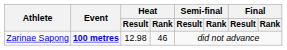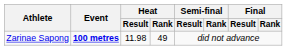 <table class=wikitable style=font-size:90%>
 <tr>
 <th rowspan=2>Athlete</th>
 <th rowspan=2>Event</th>
 <th colspan=2>Heat</th>
 <th colspan=2>Semi-final</th>
 <th colspan=2>Final</th>
 </tr>
 <tr style=font-size:95%>
 <th>Result</th>
 <th>Rank</th>
 <th>Result</th>
 <th>Rank</th>
 <th>Result</th>
 <th>Rank</th>
 </tr>
 <tr align=center>
 <td align=left><a href='#'>Zarinae Sapong</a></td>
 <td align=left><strong><a href='#'>100 metres</a></strong></td>
-<td>12.98</td>
-<td>46</td>
+<td>11.98</td>
+<td>49</td>
 <td colspan="4"><em>did not advance</em></td>
 </tr>
 </table>
